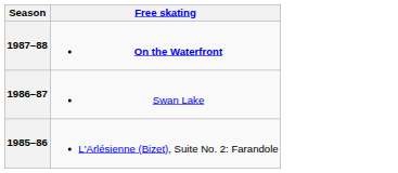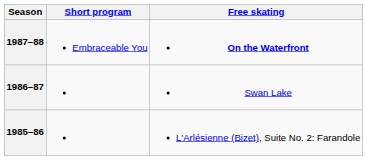 <table class=wikitable style=text-align:center>
 <tr>
 <th>Season</th>
+<th><a href='#'>Short program</a></th>
 <th><a href='#'>Free skating</a></th>
 </tr>
 <tr>
 <th>1987–88</th>
+<td><br><ul><li><a href='#'>Embraceable You</a> <br></li></ul></td>
 <td><strong><br><ul><li><a href='#'>On the Waterfront</a> <br></li></ul></strong></td>
 </tr>
 <tr>
 <th>1986–87</th>
+<td><br><ul><li></li></ul></td>
 <td><br><ul><li><a href='#'>Swan Lake</a> <br></li></ul></td>
 </tr>
 <tr>
 <th>1985–86</th>
+<td><br><ul><li></li></ul></td>
 <td><br><ul><li><a href='#'>L'Arlésienne (Bizet)</a>, Suite No. 2: Farandole <br></li></ul></td>
 </tr>
 </table>
